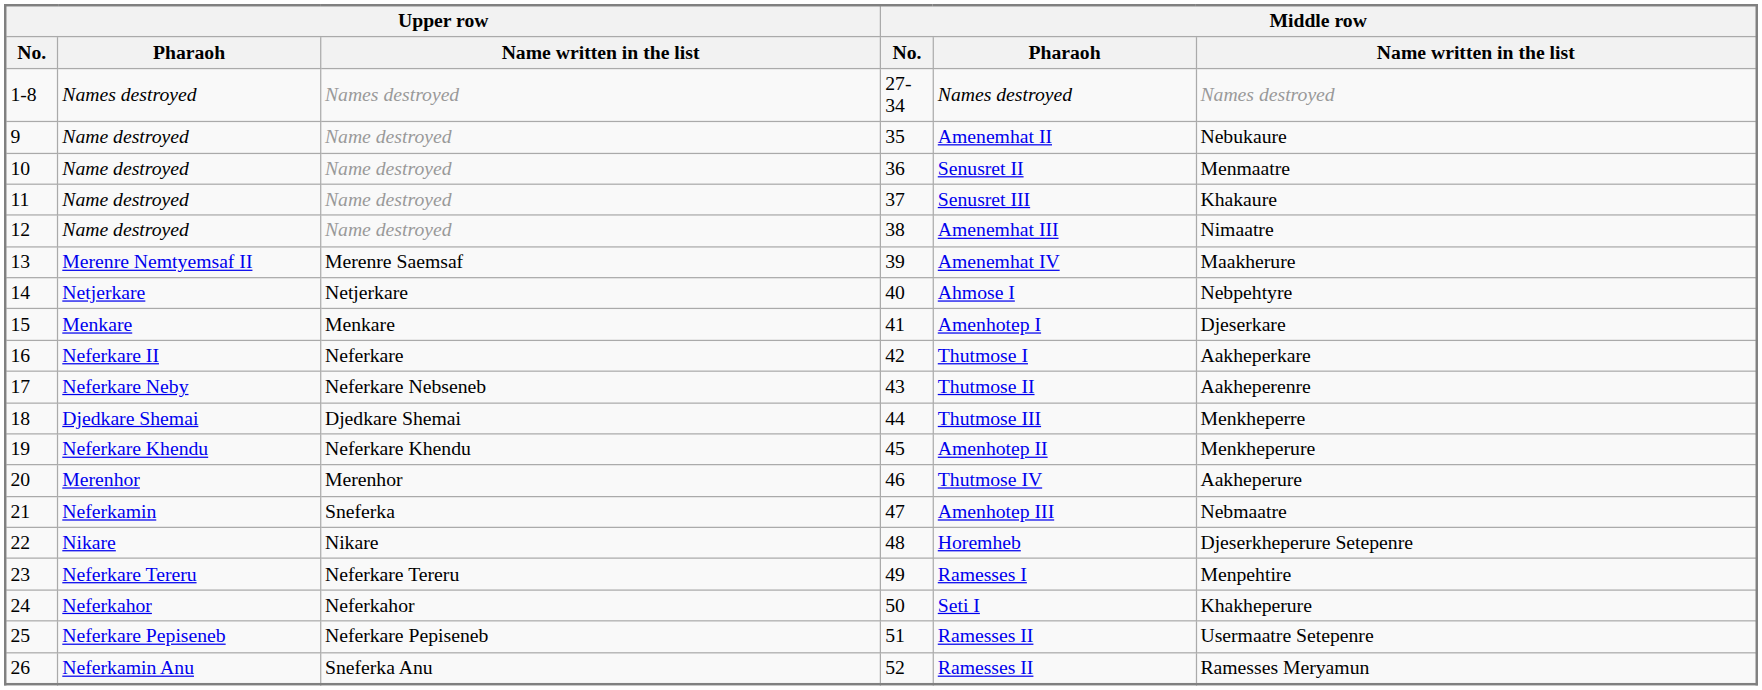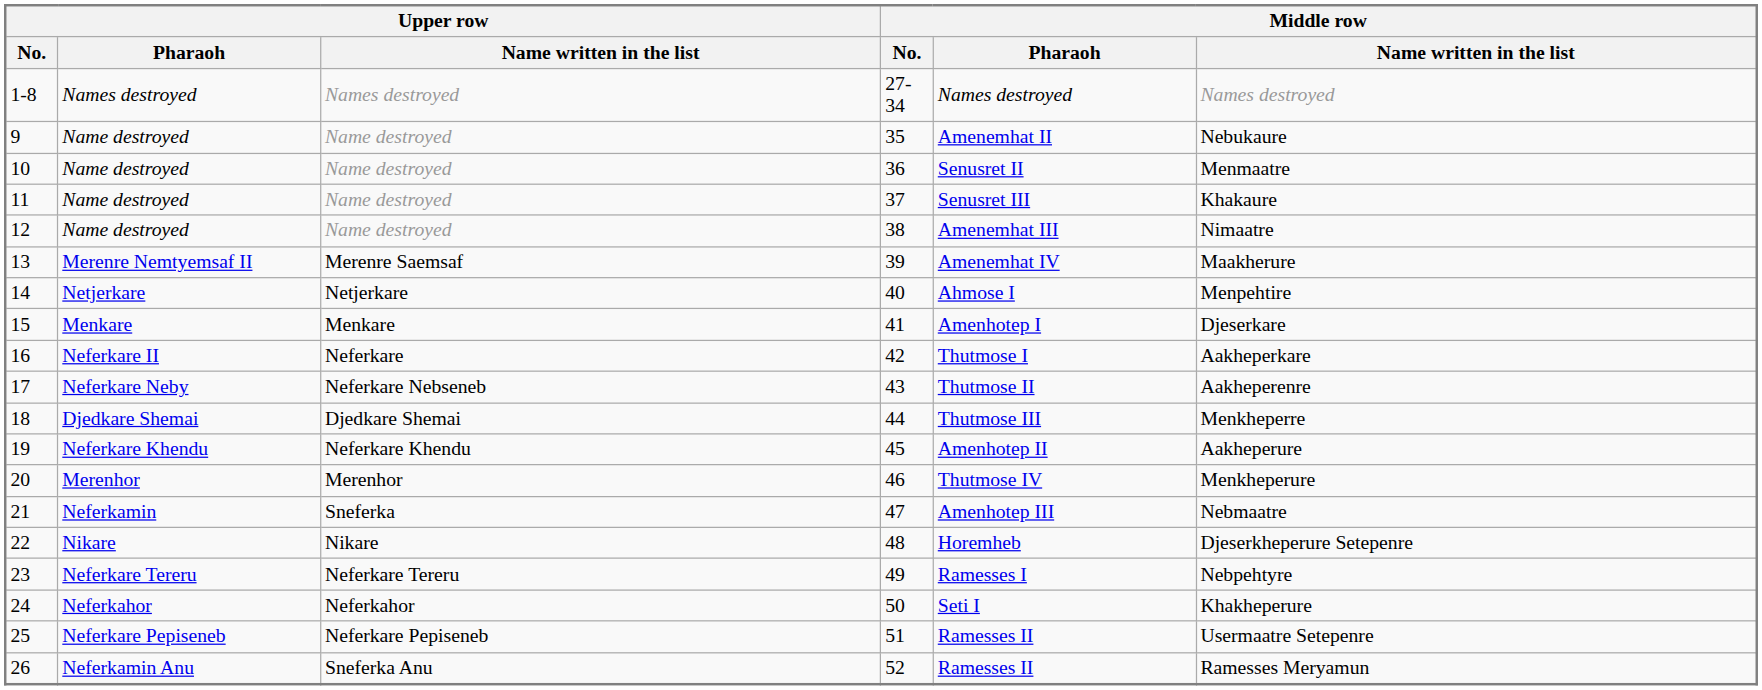 <table class="wikitable sortable" style="width: 90%; border: 2px solid gray;">
 <tr>
 <th colspan="3">Upper row</th>
 <th colspan="3">Middle row</th>
 </tr>
 <tr>
 <th width="3%">No.</th>
 <th width="15%">Pharaoh</th>
 <th width="32%">Name written in the list</th>
 <th width="3%">No.</th>
 <th width="15%">Pharaoh</th>
 <th width="32%">Name written in the list</th>
 </tr>
 <tr>
 <td>1-8</td>
 <td><em>Names destroyed</em></td>
 <td style="color:#999"><em>Names destroyed</em></td>
 <td>27-34</td>
 <td><em>Names destroyed</em></td>
 <td style="color:#999"><em>Names destroyed</em></td>
 </tr>
 <tr>
 <td>9</td>
 <td><em>Name destroyed</em></td>
 <td style="color:#999"><em>Name destroyed</em></td>
 <td>35</td>
 <td><a href='#'>Amenemhat II</a></td>
 <td>Nebukaure</td>
 </tr>
 <tr>
 <td>10</td>
 <td><em>Name destroyed</em></td>
 <td style="color:#999"><em>Name destroyed</em></td>
 <td>36</td>
 <td><a href='#'>Senusret II</a></td>
 <td>Menmaatre</td>
 </tr>
 <tr>
 <td>11</td>
 <td><em>Name destroyed</em></td>
 <td style="color:#999"><em>Name destroyed</em></td>
 <td>37</td>
 <td><a href='#'>Senusret III</a></td>
 <td>Khakaure</td>
 </tr>
 <tr>
 <td>12</td>
 <td><em>Name destroyed</em></td>
 <td style="color:#999"><em>Name destroyed</em></td>
 <td>38</td>
 <td><a href='#'>Amenemhat III</a></td>
 <td>Nimaatre</td>
 </tr>
 <tr>
 <td>13</td>
 <td><a href='#'>Merenre Nemtyemsaf II</a></td>
 <td>Merenre Saemsaf</td>
 <td>39</td>
 <td><a href='#'>Amenemhat IV</a></td>
 <td>Maakherure</td>
 </tr>
 <tr>
 <td>14</td>
 <td><a href='#'>Netjerkare</a></td>
 <td>Netjerkare</td>
 <td>40</td>
 <td><a href='#'>Ahmose I</a></td>
-<td>Nebpehtyre</td>
+<td>Menpehtire</td>
 </tr>
 <tr>
 <td>15</td>
 <td><a href='#'>Menkare</a></td>
 <td>Menkare</td>
 <td>41</td>
 <td><a href='#'>Amenhotep I</a></td>
 <td>Djeserkare</td>
 </tr>
 <tr>
 <td>16</td>
 <td><a href='#'>Neferkare II</a></td>
 <td>Neferkare</td>
 <td>42</td>
 <td><a href='#'>Thutmose I</a></td>
 <td>Aakheperkare</td>
 </tr>
 <tr>
 <td>17</td>
 <td><a href='#'>Neferkare Neby</a></td>
 <td>Neferkare Nebseneb</td>
 <td>43</td>
 <td><a href='#'>Thutmose II</a></td>
 <td>Aakheperenre</td>
 </tr>
 <tr>
 <td>18</td>
 <td><a href='#'>Djedkare Shemai</a></td>
 <td>Djedkare Shemai</td>
 <td>44</td>
 <td><a href='#'>Thutmose III</a></td>
 <td>Menkheperre</td>
 </tr>
 <tr>
 <td>19</td>
 <td><a href='#'>Neferkare Khendu</a></td>
 <td>Neferkare Khendu</td>
 <td>45</td>
 <td><a href='#'>Amenhotep II</a></td>
-<td>Menkheperure</td>
+<td>Aakheperure</td>
 </tr>
 <tr>
 <td>20</td>
 <td><a href='#'>Merenhor</a></td>
 <td>Merenhor</td>
 <td>46</td>
 <td><a href='#'>Thutmose IV</a></td>
-<td>Aakheperure</td>
+<td>Menkheperure</td>
 </tr>
 <tr>
 <td>21</td>
 <td><a href='#'>Neferkamin</a></td>
 <td>Sneferka</td>
 <td>47</td>
 <td><a href='#'>Amenhotep III</a></td>
 <td>Nebmaatre</td>
 </tr>
 <tr>
 <td>22</td>
 <td><a href='#'>Nikare</a></td>
 <td>Nikare</td>
 <td>48</td>
 <td><a href='#'>Horemheb</a></td>
 <td>Djeserkheperure Setepenre</td>
 </tr>
 <tr>
 <td>23</td>
 <td><a href='#'>Neferkare Tereru</a></td>
 <td>Neferkare Tereru</td>
 <td>49</td>
 <td><a href='#'>Ramesses I</a></td>
-<td>Menpehtire</td>
+<td>Nebpehtyre</td>
 </tr>
 <tr>
 <td>24</td>
 <td><a href='#'>Neferkahor</a></td>
 <td>Neferkahor</td>
 <td>50</td>
 <td><a href='#'>Seti I</a></td>
 <td>Khakheperure</td>
 </tr>
 <tr>
 <td>25</td>
 <td><a href='#'>Neferkare Pepiseneb</a></td>
 <td>Neferkare Pepiseneb</td>
 <td>51</td>
 <td><a href='#'>Ramesses II</a></td>
 <td>Usermaatre Setepenre</td>
 </tr>
 <tr>
 <td>26</td>
 <td><a href='#'>Neferkamin Anu</a></td>
 <td>Sneferka Anu</td>
 <td>52</td>
 <td><a href='#'>Ramesses II</a></td>
 <td>Ramesses Meryamun</td>
 </tr>
 </table>
